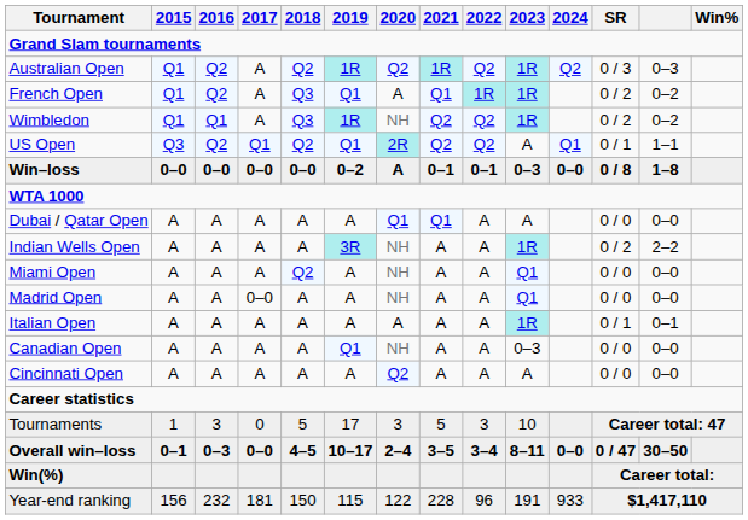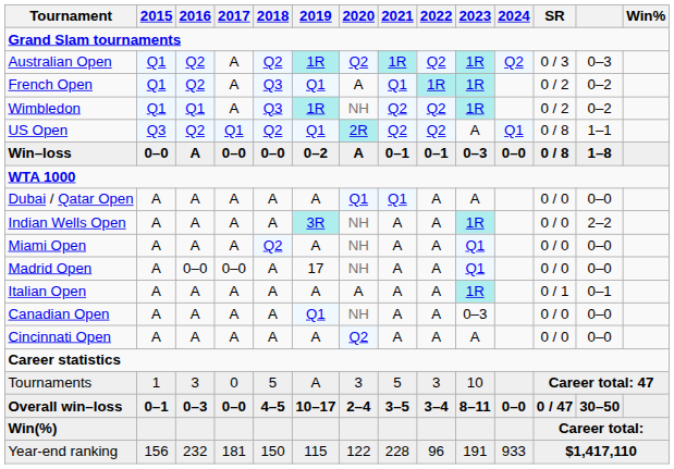 <table class=wikitable style=text-align:center>
 <tr>
 <th>Tournament</th>
 <th><a href='#'>2015</a></th>
 <th><a href='#'>2016</a></th>
 <th><a href='#'>2017</a></th>
 <th><a href='#'>2018</a></th>
 <th><a href='#'>2019</a></th>
 <th><a href='#'>2020</a></th>
 <th><a href='#'>2021</a></th>
 <th><a href='#'>2022</a></th>
 <th><a href='#'>2023</a></th>
 <th><a href='#'>2024</a></th>
 <th>SR</th>
 <th></th>
 <th>Win%</th>
 </tr>
 <tr>
 <td colspan=14 align="left"><strong><a href='#'>Grand Slam tournaments</a></strong></td>
 </tr>
 <tr>
 <td align=left><a href='#'>Australian Open</a></td>
 <td bgcolor=f0f8ff><a href='#'>Q1</a></td>
 <td bgcolor=f0f8ff><a href='#'>Q2</a></td>
 <td>A</td>
 <td bgcolor=f0f8ff><a href='#'>Q2</a></td>
 <td bgcolor=afeeee><a href='#'>1R</a></td>
 <td bgcolor=f0f8ff><a href='#'>Q2</a></td>
 <td bgcolor=afeeee><a href='#'>1R</a></td>
 <td bgcolor=f0f8ff><a href='#'>Q2</a></td>
 <td bgcolor=afeeee><a href='#'>1R</a></td>
 <td bgcolor=f0f8ff><a href='#'>Q2</a></td>
 <td>0 / 3</td>
 <td>0–3</td>
 <td></td>
 </tr>
 <tr>
 <td align=left><a href='#'>French Open</a></td>
 <td bgcolor=f0f8ff><a href='#'>Q1</a></td>
 <td bgcolor=f0f8ff><a href='#'>Q2</a></td>
 <td>A</td>
 <td bgcolor=f0f8ff><a href='#'>Q3</a></td>
 <td bgcolor=f0f8ff><a href='#'>Q1</a></td>
 <td>A</td>
 <td bgcolor=f0f8ff><a href='#'>Q1</a></td>
 <td bgcolor=afeeee><a href='#'>1R</a></td>
 <td bgcolor=afeeee><a href='#'>1R</a></td>
 <td></td>
 <td>0 / 2</td>
 <td>0–2</td>
 <td></td>
 </tr>
 <tr>
 <td align=left><a href='#'>Wimbledon</a></td>
 <td bgcolor=f0f8ff><a href='#'>Q1</a></td>
 <td bgcolor=f0f8ff><a href='#'>Q1</a></td>
 <td>A</td>
 <td bgcolor=f0f8ff><a href='#'>Q3</a></td>
 <td bgcolor=afeeee><a href='#'>1R</a></td>
 <td style=color:#767676>NH</td>
 <td bgcolor=f0f8ff><a href='#'>Q2</a></td>
 <td bgcolor=f0f8ff><a href='#'>Q2</a></td>
 <td bgcolor=afeeee><a href='#'>1R</a></td>
 <td></td>
 <td>0 / 2</td>
 <td>0–2</td>
 <td></td>
 </tr>
 <tr>
 <td align=left><a href='#'>US Open</a></td>
 <td bgcolor=f0f8ff><a href='#'>Q3</a></td>
 <td bgcolor=f0f8ff><a href='#'>Q2</a></td>
 <td bgcolor=f0f8ff><a href='#'>Q1</a></td>
 <td bgcolor=f0f8ff><a href='#'>Q2</a></td>
 <td bgcolor=f0f8ff><a href='#'>Q1</a></td>
 <td bgcolor=afeeee><a href='#'>2R</a></td>
 <td bgcolor=f0f8ff><a href='#'>Q2</a></td>
 <td bgcolor=f0f8ff><a href='#'>Q2</a></td>
 <td>A</td>
 <td bgcolor=f0f8ff><a href='#'>Q1</a></td>
-<td>0 / 1</td>
+<td>0 / 8</td>
 <td>1–1</td>
 <td></td>
 </tr>
 <tr style=background:#efefef;font-weight:bold>
 <td align=left>Win–loss</td>
 <td>0–0</td>
-<td>0–0</td>
+<td>A</td>
 <td>0–0</td>
 <td>0–0</td>
 <td>0–2</td>
 <td>A</td>
 <td>0–1</td>
 <td>0–1</td>
 <td>0–3</td>
 <td>0–0</td>
 <td>0 / 8</td>
 <td>1–8</td>
 <td></td>
 </tr>
 <tr>
 <td colspan=14 align="left"><strong><a href='#'>WTA 1000</a></strong></td>
 </tr>
 <tr>
 <td align=left><a href='#'>Dubai</a> / <a href='#'>Qatar Open</a></td>
 <td>A</td>
 <td>A</td>
 <td>A</td>
 <td>A</td>
 <td>A</td>
 <td bgcolor=f0f8ff><a href='#'>Q1</a></td>
 <td bgcolor=f0f8ff><a href='#'>Q1</a></td>
 <td>A</td>
 <td>A</td>
 <td></td>
 <td>0 / 0</td>
 <td>0–0</td>
 <td></td>
 </tr>
 <tr>
 <td align=left><a href='#'>Indian Wells Open</a></td>
 <td>A</td>
 <td>A</td>
 <td>A</td>
 <td>A</td>
 <td bgcolor=afeeee><a href='#'>3R</a></td>
 <td style=color:#767676>NH</td>
 <td>A</td>
 <td>A</td>
 <td bgcolor=afeeee><a href='#'>1R</a></td>
 <td></td>
-<td>0 / 2</td>
+<td>0 / 0</td>
 <td>2–2</td>
 <td></td>
 </tr>
 <tr>
 <td align=left><a href='#'>Miami Open</a></td>
 <td>A</td>
 <td>A</td>
 <td>A</td>
 <td bgcolor=f0f8ff><a href='#'>Q2</a></td>
 <td>A</td>
 <td style=color:#767676>NH</td>
 <td>A</td>
 <td>A</td>
 <td bgcolor=f0f8ff><a href='#'>Q1</a></td>
 <td></td>
 <td>0 / 0</td>
 <td>0–0</td>
 <td></td>
 </tr>
 <tr>
 <td align=left><a href='#'>Madrid Open</a></td>
 <td>A</td>
-<td>A</td>
+<td>0–0</td>
 <td>0–0</td>
 <td>A</td>
-<td>A</td>
+<td>17</td>
 <td style=color:#767676>NH</td>
 <td>A</td>
 <td>A</td>
 <td bgcolor=f0f8ff><a href='#'>Q1</a></td>
 <td></td>
 <td>0 / 0</td>
 <td>0–0</td>
 <td></td>
 </tr>
 <tr>
 <td align=left><a href='#'>Italian Open</a></td>
 <td>A</td>
 <td>A</td>
 <td>A</td>
 <td>A</td>
 <td>A</td>
 <td>A</td>
 <td>A</td>
 <td>A</td>
 <td bgcolor=afeeee><a href='#'>1R</a></td>
 <td></td>
 <td>0 / 1</td>
 <td>0–1</td>
 <td></td>
 </tr>
 <tr>
 <td align=left><a href='#'>Canadian Open</a></td>
 <td>A</td>
 <td>A</td>
 <td>A</td>
 <td>A</td>
 <td bgcolor=f0f8ff><a href='#'>Q1</a></td>
 <td style=color:#767676>NH</td>
 <td>A</td>
 <td>A</td>
 <td>0–3</td>
 <td></td>
 <td>0 / 0</td>
 <td>0–0</td>
 <td></td>
 </tr>
 <tr>
 <td align=left><a href='#'>Cincinnati Open</a></td>
 <td>A</td>
 <td>A</td>
 <td>A</td>
 <td>A</td>
 <td>A</td>
 <td bgcolor=f0f8ff><a href='#'>Q2</a></td>
 <td>A</td>
 <td>A</td>
 <td>A</td>
 <td></td>
 <td>0 / 0</td>
 <td>0–0</td>
 <td></td>
 </tr>
 <tr>
 <td colspan=14 align="left"><strong>Career statistics</strong></td>
 </tr>
 <tr style=background:#efefef>
 <td align=left>Tournaments</td>
 <td>1</td>
 <td>3</td>
 <td>0</td>
 <td>5</td>
-<td>17</td>
+<td>A</td>
 <td>3</td>
 <td>5</td>
 <td>3</td>
 <td>10</td>
 <td></td>
 <td colspan=3><strong>Career total: 47</strong></td>
 </tr>
 <tr style=background:#efefef;font-weight:bold>
 <td align=left>Overall win–loss</td>
 <td>0–1</td>
 <td>0–3</td>
 <td>0–0</td>
 <td>4–5</td>
 <td>10–17</td>
 <td>2–4</td>
 <td>3–5</td>
 <td>3–4</td>
 <td>8–11</td>
 <td>0–0</td>
 <td>0 / 47</td>
 <td>30–50</td>
 <td></td>
 </tr>
 <tr style=background:#efefef;font-weight:bold>
 <td align=left>Win(%)</td>
 <td></td>
 <td></td>
 <td></td>
 <td></td>
 <td></td>
 <td></td>
 <td></td>
 <td></td>
 <td></td>
 <td></td>
 <td colspan=3>Career total: </td>
 </tr>
 <tr bgcolor=efefef>
 <td align=left>Year-end ranking</td>
 <td>156</td>
 <td>232</td>
 <td>181</td>
 <td>150</td>
 <td>115</td>
 <td>122</td>
 <td>228</td>
 <td>96</td>
 <td>191</td>
 <td>933</td>
 <td colspan="3"><strong>$1,417,110</strong></td>
 </tr>
 </table>
